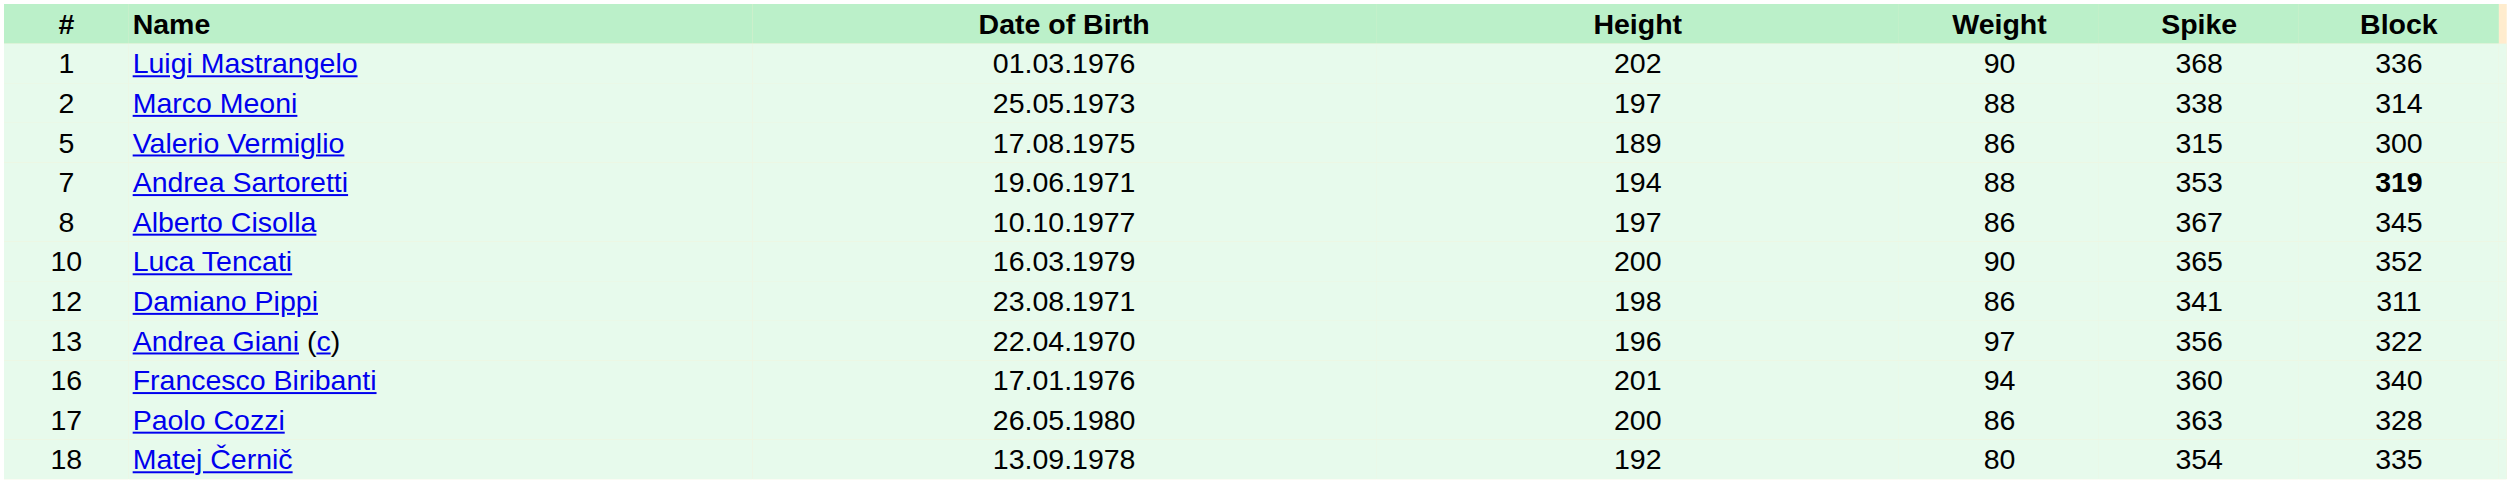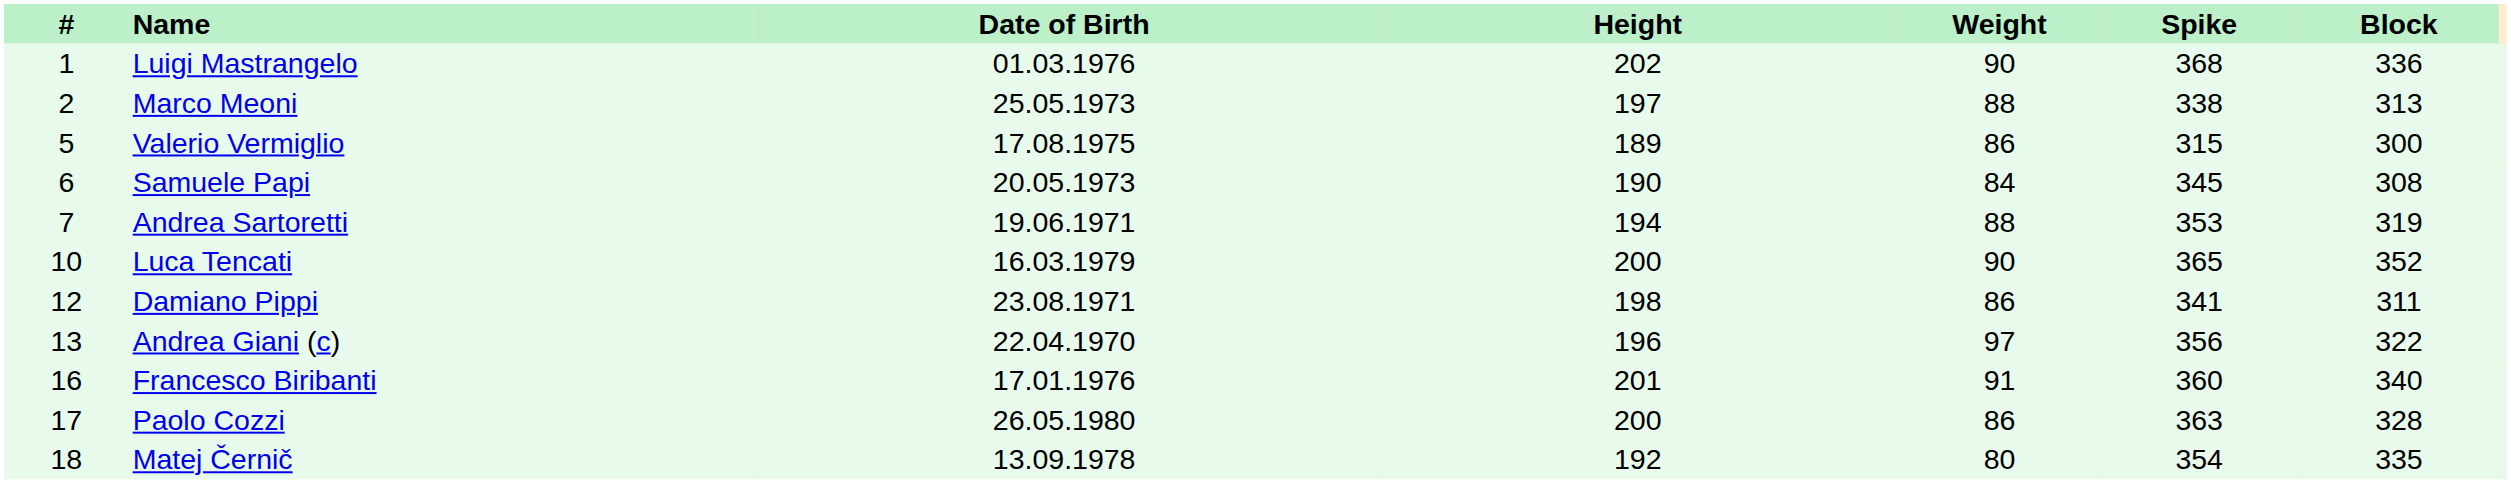 <table border=0 cellpadding=2 cellspacing=0  |- bgcolor=#FFECCE style="text-align:center; font-size:90%;" width=100%>
 <tr bgcolor=#BBF0C9>
 <th width=5%>#</th>
 <th width=25% align=left>Name</th>
 <th width=25%>Date of Birth</th>
 <th width=21%>Height</th>
 <th width=8%>Weight</th>
 <th width=8%>Spike</th>
 <th width=8%>Block</th>
 </tr>
 <tr bgcolor=#E7FAEC>
 <td>1</td>
 <td align=left><a href='#'>Luigi Mastrangelo</a></td>
 <td>01.03.1976</td>
 <td>202</td>
 <td>90</td>
 <td>368</td>
 <td>336</td>
 <td></td>
 </tr>
 <tr bgcolor=#E7FAEC>
 <td>2</td>
 <td align=left><a href='#'>Marco Meoni</a></td>
 <td>25.05.1973</td>
 <td>197</td>
 <td>88</td>
 <td>338</td>
-<td>314</td>
+<td>313</td>
 <td></td>
 </tr>
 <tr bgcolor=#E7FAEC>
 <td>5</td>
 <td align=left><a href='#'>Valerio Vermiglio</a></td>
 <td>17.08.1975</td>
 <td>189</td>
 <td>86</td>
 <td>315</td>
 <td>300</td>
 <td></td>
 </tr>
 <tr bgcolor=#E7FAEC>
+<td>6</td>
+<td align=left><a href='#'>Samuele Papi</a></td>
+<td>20.05.1973</td>
+<td>190</td>
+<td>84</td>
+<td>345</td>
+<td>308</td>
+<td></td>
+</tr>
+<tr bgcolor=#E7FAEC>
 <td>7</td>
 <td align=left><a href='#'>Andrea Sartoretti</a></td>
 <td>19.06.1971</td>
 <td>194</td>
 <td>88</td>
 <td>353</td>
-<td><strong>319</strong></td>
-<td></td>
-</tr>
-<tr bgcolor=#E7FAEC>
-<td>8</td>
-<td align=left><a href='#'>Alberto Cisolla</a></td>
-<td>10.10.1977</td>
-<td>197</td>
-<td>86</td>
-<td>367</td>
-<td>345</td>
+<td>319</td>
 <td></td>
 </tr>
 <tr bgcolor=#E7FAEC>
 <td>10</td>
 <td align=left><a href='#'>Luca Tencati</a></td>
 <td>16.03.1979</td>
 <td>200</td>
 <td>90</td>
 <td>365</td>
 <td>352</td>
 <td></td>
 </tr>
 <tr bgcolor=#E7FAEC>
 <td>12</td>
 <td align=left><a href='#'>Damiano Pippi</a></td>
 <td>23.08.1971</td>
 <td>198</td>
 <td>86</td>
 <td>341</td>
 <td>311</td>
 <td></td>
 </tr>
 <tr bgcolor=#E7FAEC>
 <td>13</td>
 <td align=left><a href='#'>Andrea Giani</a> (<a href='#'>c</a>)</td>
 <td>22.04.1970</td>
 <td>196</td>
 <td>97</td>
 <td>356</td>
 <td>322</td>
 <td></td>
 </tr>
 <tr bgcolor=#E7FAEC>
 <td>16</td>
 <td align=left><a href='#'>Francesco Biribanti</a></td>
 <td>17.01.1976</td>
 <td>201</td>
-<td>94</td>
+<td>91</td>
 <td>360</td>
 <td>340</td>
 <td></td>
 </tr>
 <tr bgcolor=#E7FAEC>
 <td>17</td>
 <td align=left><a href='#'>Paolo Cozzi</a></td>
 <td>26.05.1980</td>
 <td>200</td>
 <td>86</td>
 <td>363</td>
 <td>328</td>
 <td></td>
 </tr>
 <tr bgcolor=#E7FAEC>
 <td>18</td>
 <td align=left><a href='#'>Matej Černič</a></td>
 <td>13.09.1978</td>
 <td>192</td>
 <td>80</td>
 <td>354</td>
 <td>335</td>
 <td></td>
 </tr>
 </table>
